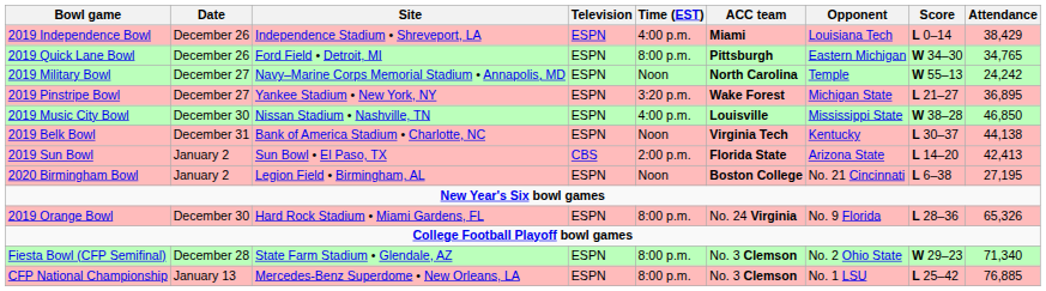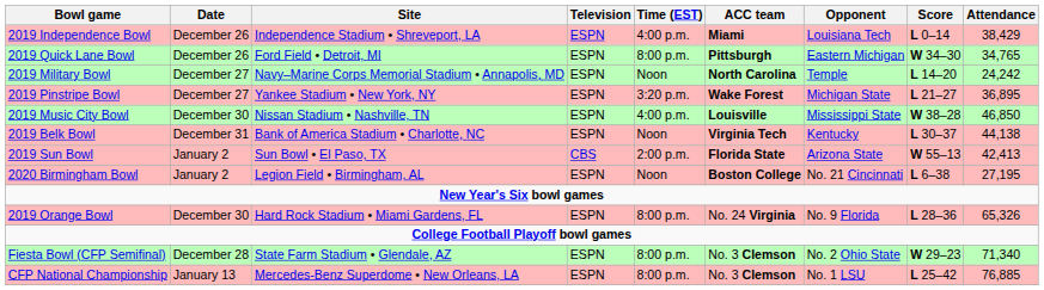 <table class="wikitable">
 <tr>
 <th>Bowl game</th>
 <th>Date</th>
 <th>Site</th>
 <th>Television</th>
 <th>Time (<a href='#'>EST</a>)</th>
 <th>ACC team</th>
 <th>Opponent</th>
 <th>Score</th>
 <th>Attendance</th>
 </tr>
 <tr style="background:#fbb;">
 <td><a href='#'>2019 Independence Bowl</a></td>
 <td>December 26</td>
 <td><a href='#'>Independence Stadium</a> • <a href='#'>Shreveport, LA</a></td>
 <td><a href='#'>ESPN</a></td>
 <td>4:00 p.m.</td>
 <td><strong>Miami</strong></td>
 <td><a href='#'>Louisiana Tech</a></td>
 <td><strong>L</strong> 0–14</td>
 <td align="center">38,429</td>
 </tr>
 <tr style="background:#bfb;">
 <td><a href='#'>2019 Quick Lane Bowl</a></td>
 <td>December 26</td>
 <td><a href='#'>Ford Field</a> • <a href='#'>Detroit, MI</a></td>
 <td>ESPN</td>
 <td>8:00 p.m.</td>
 <td><strong>Pittsburgh</strong></td>
 <td><a href='#'>Eastern Michigan</a></td>
 <td><strong>W</strong> 34–30</td>
 <td align="center">34,765</td>
 </tr>
 <tr style="background:#bfb;">
 <td><a href='#'>2019 Military Bowl</a></td>
 <td>December 27</td>
 <td><a href='#'>Navy–Marine Corps Memorial Stadium</a> • <a href='#'>Annapolis, MD</a></td>
 <td>ESPN</td>
 <td>Noon</td>
 <td><strong>North Carolina</strong></td>
 <td><a href='#'>Temple</a></td>
-<td><strong>W</strong> 55–13</td>
+<td><strong>L</strong> 14–20</td>
 <td align="center">24,242</td>
 </tr>
 <tr style="background:#fbb;">
 <td><a href='#'>2019 Pinstripe Bowl</a></td>
 <td>December 27</td>
 <td><a href='#'>Yankee Stadium</a> • <a href='#'>New York, NY</a></td>
 <td>ESPN</td>
 <td>3:20 p.m.</td>
 <td><strong>Wake Forest</strong></td>
 <td><a href='#'>Michigan State</a></td>
 <td><strong>L</strong> 21–27</td>
 <td align="center">36,895</td>
 </tr>
 <tr style="background:#bfb;">
 <td><a href='#'>2019 Music City Bowl</a></td>
 <td>December 30</td>
 <td><a href='#'>Nissan Stadium</a> • <a href='#'>Nashville, TN</a></td>
 <td>ESPN</td>
 <td>4:00 p.m.</td>
 <td><strong>Louisville</strong></td>
 <td><a href='#'>Mississippi State</a></td>
 <td><strong>W</strong> 38–28</td>
 <td align="center">46,850</td>
 </tr>
 <tr style="background:#fbb;">
 <td><a href='#'>2019 Belk Bowl</a></td>
 <td>December 31</td>
 <td><a href='#'>Bank of America Stadium</a> • <a href='#'>Charlotte, NC</a></td>
 <td>ESPN</td>
 <td>Noon</td>
 <td><strong>Virginia Tech</strong></td>
 <td><a href='#'>Kentucky</a></td>
 <td><strong>L</strong> 30–37</td>
 <td align="center">44,138</td>
 </tr>
 <tr style="background:#fbb;">
 <td><a href='#'>2019 Sun Bowl</a></td>
 <td>January 2</td>
 <td><a href='#'>Sun Bowl</a> • <a href='#'>El Paso, TX</a></td>
 <td><a href='#'>CBS</a></td>
 <td>2:00 p.m.</td>
 <td><strong>Florida State</strong></td>
 <td><a href='#'>Arizona State</a></td>
-<td><strong>L</strong> 14–20</td>
+<td><strong>W</strong> 55–13</td>
 <td align="center">42,413</td>
 </tr>
 <tr style="background:#fbb;">
 <td><a href='#'>2020 Birmingham Bowl</a></td>
 <td>January 2</td>
 <td><a href='#'>Legion Field</a> • <a href='#'>Birmingham, AL</a></td>
 <td>ESPN</td>
 <td>Noon</td>
 <td><strong>Boston College</strong></td>
 <td>No. 21 <a href='#'>Cincinnati</a></td>
 <td><strong>L</strong> 6–38</td>
 <td align="center">27,195</td>
 </tr>
 <tr>
 <td colspan="9" style="text-align:center;"><strong><a href='#'>New Year's Six</a> bowl games</strong></td>
 </tr>
 <tr style="background:#fbb;">
 <td><a href='#'>2019 Orange Bowl</a></td>
 <td>December 30</td>
 <td><a href='#'>Hard Rock Stadium</a> • <a href='#'>Miami Gardens, FL</a></td>
 <td>ESPN</td>
 <td>8:00 p.m.</td>
 <td>No. 24 <strong>Virginia</strong></td>
 <td>No. 9  <a href='#'>Florida</a></td>
 <td><strong>L</strong> 28–36</td>
 <td align="center">65,326</td>
 </tr>
 <tr>
 <td colspan="9" style="text-align:center;"><strong><a href='#'>College Football Playoff</a> bowl games</strong></td>
 </tr>
 <tr style="background:#bfb;">
 <td><a href='#'>Fiesta Bowl (CFP Semifinal)</a></td>
 <td>December 28</td>
 <td><a href='#'>State Farm Stadium</a> • <a href='#'>Glendale, AZ</a></td>
 <td>ESPN</td>
 <td>8:00 p.m.</td>
 <td>No. 3 <strong>Clemson</strong></td>
 <td>No. 2 <a href='#'>Ohio State</a></td>
 <td><strong>W</strong> 29–23</td>
 <td align="center">71,340</td>
 </tr>
 <tr style="background:#fbb;">
 <td><a href='#'>CFP National Championship</a></td>
 <td>January 13</td>
 <td><a href='#'>Mercedes-Benz Superdome</a> • <a href='#'>New Orleans, LA</a></td>
 <td>ESPN</td>
 <td>8:00 p.m.</td>
 <td>No. 3 <strong>Clemson</strong></td>
 <td>No. 1 <a href='#'>LSU</a></td>
 <td><strong>L</strong> 25–42</td>
 <td align="center">76,885</td>
 </tr>
 </table>
